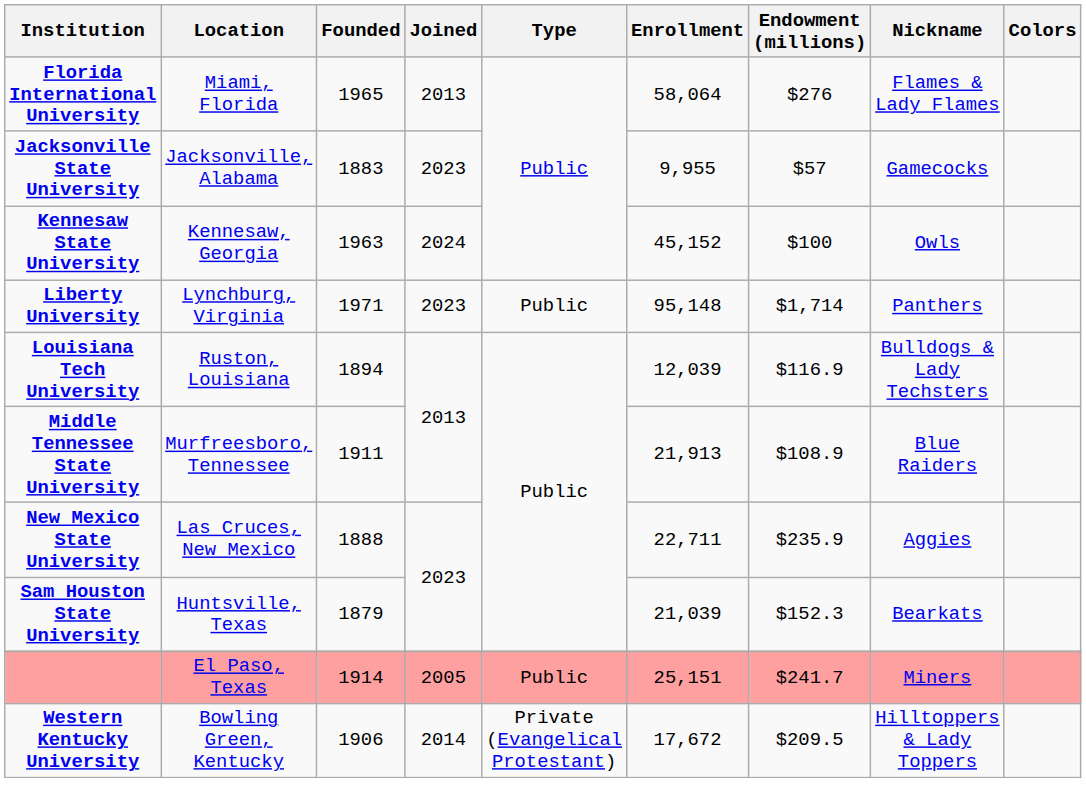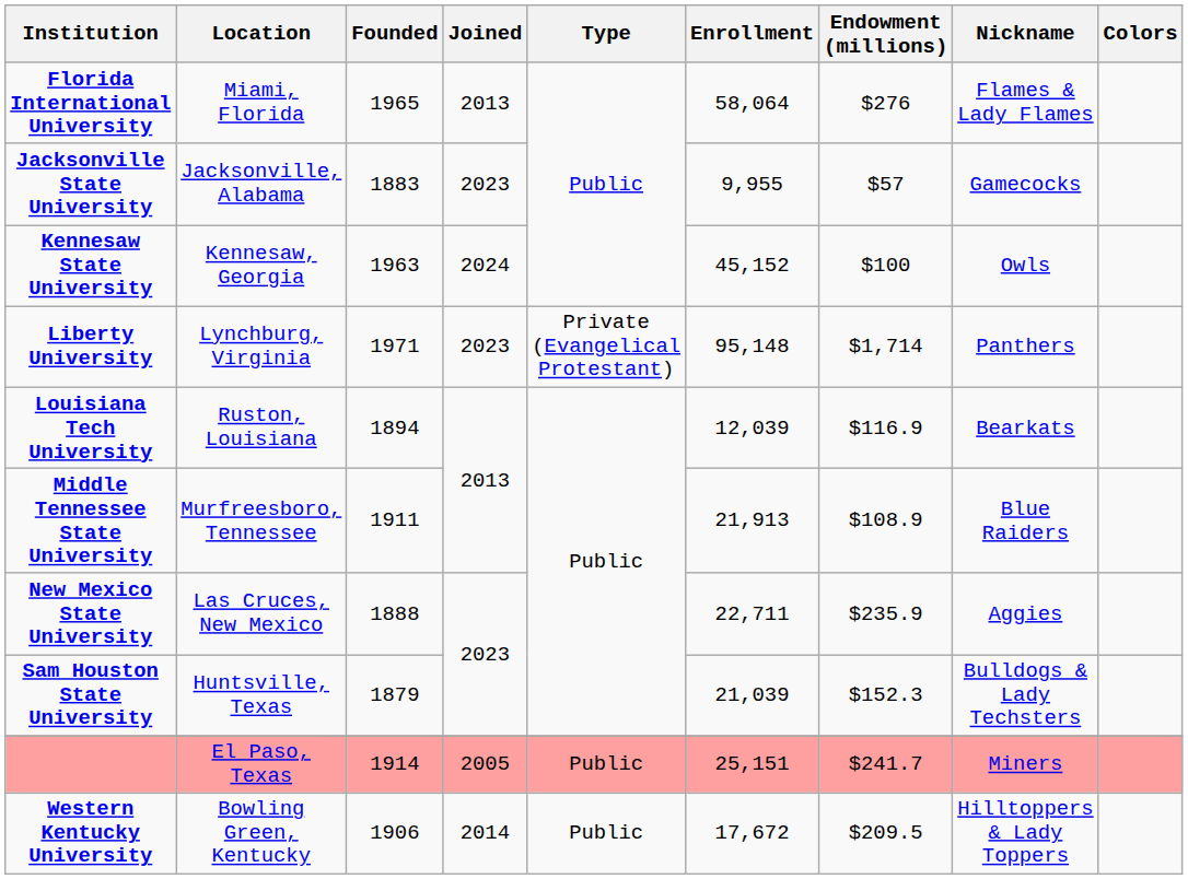 <table class="wikitable sortable" style="text-align:center; width=80%">
 <tr>
 <th>Institution</th>
 <th>Location</th>
 <th>Founded</th>
 <th>Joined</th>
 <th>Type</th>
 <th>Enrollment</th>
 <th>Endowment<br>(millions)</th>
 <th>Nickname</th>
 <th class="unsortable">Colors</th>
 </tr>
 <tr>
 <td><strong><a href='#'>Florida International University</a></strong></td>
 <td><a href='#'>Miami, Florida</a></td>
 <td>1965</td>
 <td>2013</td>
 <td rowspan=3><a href='#'>Public</a></td>
 <td>58,064</td>
 <td>$276</td>
 <td><a href='#'>Flames & Lady Flames</a></td>
 <td></td>
 </tr>
 <tr>
 <td><strong><a href='#'>Jacksonville State University</a></strong></td>
 <td><a href='#'>Jacksonville, Alabama</a></td>
 <td>1883</td>
 <td>2023</td>
 <td>9,955</td>
 <td>$57</td>
 <td><a href='#'>Gamecocks</a></td>
 <td></td>
 </tr>
 <tr>
 <td><strong><a href='#'>Kennesaw State University</a></strong></td>
 <td><a href='#'>Kennesaw, Georgia</a></td>
 <td>1963</td>
 <td>2024</td>
 <td>45,152</td>
 <td>$100</td>
 <td><a href='#'>Owls</a></td>
 <td></td>
 </tr>
 <tr>
 <td><strong><a href='#'>Liberty University</a></strong></td>
 <td><a href='#'>Lynchburg, Virginia</a></td>
 <td>1971</td>
 <td>2023</td>
-<td>Public</td>
+<td>Private<br>(<a href='#'>Evangelical Protestant</a>)</td>
 <td>95,148</td>
 <td>$1,714</td>
 <td><a href='#'>Panthers</a></td>
 <td></td>
 </tr>
 <tr>
 <td><strong><a href='#'>Louisiana Tech University</a></strong></td>
 <td><a href='#'>Ruston, Louisiana</a></td>
 <td>1894</td>
 <td rowspan=2>2013</td>
 <td rowspan=4>Public</td>
 <td>12,039</td>
 <td>$116.9</td>
-<td><a href='#'>Bulldogs & Lady Techsters</a></td>
+<td><a href='#'>Bearkats</a></td>
 <td></td>
 </tr>
 <tr>
 <td><strong><a href='#'>Middle Tennessee State University</a></strong></td>
 <td><a href='#'>Murfreesboro, Tennessee</a></td>
 <td>1911</td>
 <td>21,913</td>
 <td>$108.9</td>
 <td><a href='#'>Blue Raiders</a></td>
 <td></td>
 </tr>
 <tr>
 <td><strong><a href='#'>New Mexico State University</a></strong></td>
 <td><a href='#'>Las Cruces, New Mexico</a></td>
 <td>1888</td>
 <td rowspan=2>2023</td>
 <td>22,711</td>
 <td>$235.9</td>
 <td><a href='#'>Aggies</a></td>
 <td></td>
 </tr>
 <tr>
 <td><strong><a href='#'>Sam Houston State University</a></strong></td>
 <td><a href='#'>Huntsville, Texas</a></td>
 <td>1879</td>
 <td>21,039</td>
 <td>$152.3</td>
-<td><a href='#'>Bearkats</a></td>
+<td><a href='#'>Bulldogs & Lady Techsters</a></td>
 <td></td>
 </tr>
 <tr>
 </tr>
 <tr bgcolor=#ffa0a0>
 <td></td>
 <td><a href='#'>El Paso, Texas</a></td>
 <td>1914</td>
 <td>2005</td>
 <td>Public</td>
 <td>25,151</td>
 <td>$241.7</td>
 <td><a href='#'>Miners</a></td>
 <td></td>
 </tr>
 <tr>
 <td><strong><a href='#'>Western Kentucky University</a></strong></td>
 <td><a href='#'>Bowling Green, Kentucky</a></td>
 <td>1906</td>
 <td>2014</td>
-<td>Private<br>(<a href='#'>Evangelical Protestant</a>)</td>
+<td>Public</td>
 <td>17,672</td>
 <td>$209.5</td>
 <td><a href='#'>Hilltoppers & Lady Toppers</a></td>
 <td></td>
 </tr>
 </table>
